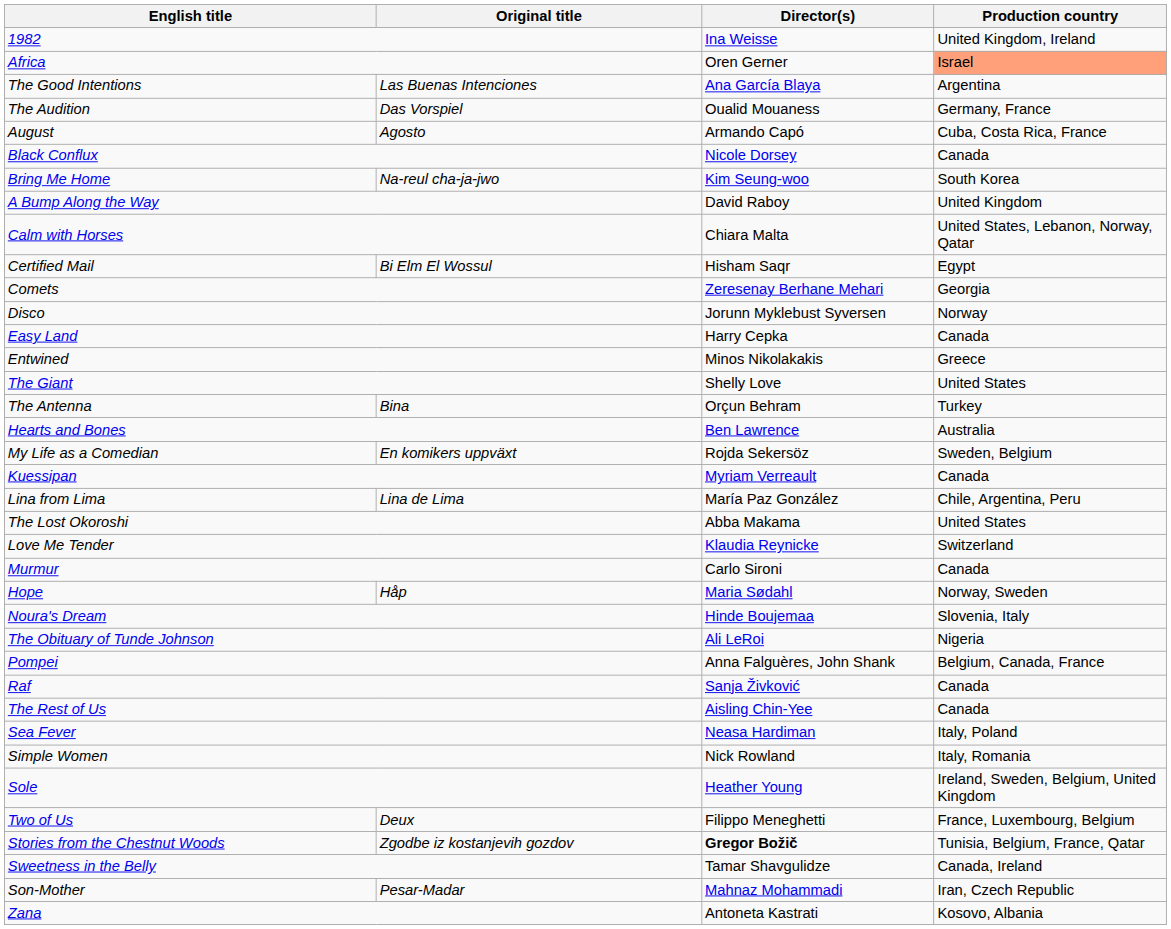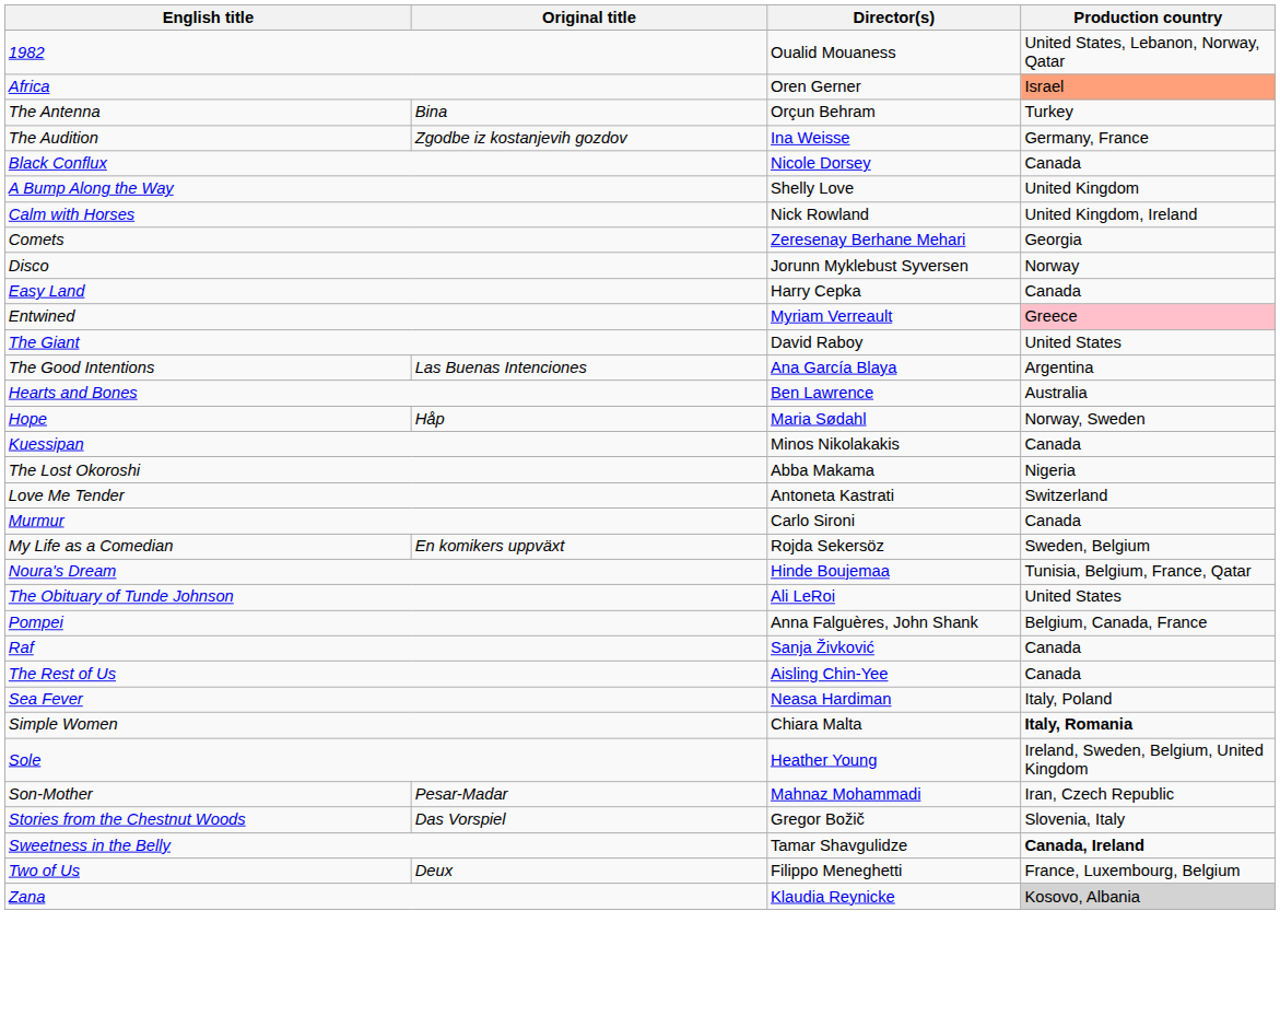 <table class="wikitable" width=100%>
 <tr>
 <th scope="col" width="32%">English title</th>
 <th scope="col" width="28%">Original title</th>
 <th scope="col" width="20%">Director(s)</th>
 <th scope="col" width="20%">Production country</th>
 </tr>
 <tr>
 <td colspan=2><em><a href='#'>1982</a></em></td>
-<td><a href='#'>Ina Weisse</a></td>
-<td>United Kingdom, Ireland</td>
+<td>Oualid Mouaness</td>
+<td>United States, Lebanon, Norway, Qatar</td>
 </tr>
 <tr>
 <td colspan=2><em><a href='#'>Africa</a></em></td>
 <td>Oren Gerner</td>
 <td style="background: lightsalmon;">Israel</td>
 </tr>
 <tr>
-<td><em>The Good Intentions</em></td>
-<td><em>Las Buenas Intenciones</em></td>
-<td><a href='#'>Ana García Blaya</a></td>
-<td>Argentina</td>
+<td><em>The Antenna</em></td>
+<td><em>Bina</em></td>
+<td>Orçun Behram</td>
+<td>Turkey</td>
 </tr>
 <tr>
 <td><em>The Audition</em></td>
-<td><em>Das Vorspiel</em></td>
-<td>Oualid Mouaness</td>
+<td><em>Zgodbe iz kostanjevih gozdov</em></td>
+<td><a href='#'>Ina Weisse</a></td>
 <td>Germany, France</td>
-</tr>
-<tr>
-<td><em>August</em></td>
-<td><em>Agosto</em></td>
-<td>Armando Capó</td>
-<td>Cuba, Costa Rica, France</td>
 </tr>
 <tr>
 <td colspan=2><em><a href='#'>Black Conflux</a></em></td>
 <td><a href='#'>Nicole Dorsey</a></td>
 <td>Canada</td>
 </tr>
 <tr>
-<td><em><a href='#'>Bring Me Home</a></em></td>
-<td><em>Na-reul cha-ja-jwo</em></td>
-<td><a href='#'>Kim Seung-woo</a></td>
-<td>South Korea</td>
-</tr>
-<tr>
 <td colspan=2><em><a href='#'>A Bump Along the Way</a></em></td>
-<td>David Raboy</td>
+<td>Shelly Love</td>
 <td>United Kingdom</td>
 </tr>
 <tr>
 <td colspan=2><em><a href='#'>Calm with Horses</a></em></td>
-<td>Chiara Malta</td>
-<td>United States, Lebanon, Norway, Qatar</td>
-</tr>
-<tr>
-<td><em>Certified Mail</em></td>
-<td><em>Bi Elm El Wossul</em></td>
-<td>Hisham Saqr</td>
-<td>Egypt</td>
+<td>Nick Rowland</td>
+<td>United Kingdom, Ireland</td>
 </tr>
 <tr>
 <td colspan=2><em>Comets</em></td>
 <td><a href='#'>Zeresenay Berhane Mehari</a></td>
 <td>Georgia</td>
 </tr>
 <tr>
 <td colspan=2><em>Disco</em></td>
 <td>Jorunn Myklebust Syversen</td>
 <td>Norway</td>
 </tr>
 <tr>
 <td colspan=2><em><a href='#'>Easy Land</a></em></td>
 <td>Harry Cepka</td>
 <td>Canada</td>
 </tr>
 <tr>
 <td colspan=2><em>Entwined</em></td>
-<td>Minos Nikolakakis</td>
-<td>Greece</td>
+<td><a href='#'>Myriam Verreault</a></td>
+<td style="background: pink;">Greece</td>
 </tr>
 <tr>
 <td colspan=2><em><a href='#'>The Giant</a></em></td>
-<td>Shelly Love</td>
+<td>David Raboy</td>
 <td>United States</td>
 </tr>
 <tr>
-<td><em>The Antenna</em></td>
-<td><em>Bina</em></td>
-<td>Orçun Behram</td>
-<td>Turkey</td>
+<td><em>The Good Intentions</em></td>
+<td><em>Las Buenas Intenciones</em></td>
+<td><a href='#'>Ana García Blaya</a></td>
+<td>Argentina</td>
 </tr>
 <tr>
 <td colspan=2><em><a href='#'>Hearts and Bones</a></em></td>
 <td><a href='#'>Ben Lawrence</a></td>
 <td>Australia</td>
+</tr>
+<tr>
+<td><em><a href='#'>Hope</a></em></td>
+<td><em>Håp</em></td>
+<td><a href='#'>Maria Sødahl</a></td>
+<td>Norway, Sweden</td>
+</tr>
+<tr>
+<td colspan=2><em><a href='#'>Kuessipan</a></em></td>
+<td>Minos Nikolakakis</td>
+<td>Canada</td>
+</tr>
+<tr>
+<td colspan=2><em>The Lost Okoroshi</em></td>
+<td>Abba Makama</td>
+<td>Nigeria</td>
+</tr>
+<tr>
+<td colspan=2><em>Love Me Tender</em></td>
+<td>Antoneta Kastrati</td>
+<td>Switzerland</td>
+</tr>
+<tr>
+<td colspan=2><em><a href='#'>Murmur</a></em></td>
+<td>Carlo Sironi</td>
+<td>Canada</td>
 </tr>
 <tr>
 <td><em>My Life as a Comedian</em></td>
 <td><em>En komikers uppväxt</em></td>
 <td>Rojda Sekersöz</td>
 <td>Sweden, Belgium</td>
 </tr>
 <tr>
-<td colspan=2><em><a href='#'>Kuessipan</a></em></td>
-<td><a href='#'>Myriam Verreault</a></td>
-<td>Canada</td>
-</tr>
-<tr>
-<td><em>Lina from Lima</em></td>
-<td><em>Lina de Lima</em></td>
-<td>María Paz González</td>
-<td>Chile, Argentina, Peru</td>
-</tr>
-<tr>
-<td colspan=2><em>The Lost Okoroshi</em></td>
-<td>Abba Makama</td>
-<td>United States</td>
-</tr>
-<tr>
-<td colspan=2><em>Love Me Tender</em></td>
-<td><a href='#'>Klaudia Reynicke</a></td>
-<td>Switzerland</td>
-</tr>
-<tr>
-<td colspan=2><em><a href='#'>Murmur</a></em></td>
-<td>Carlo Sironi</td>
-<td>Canada</td>
-</tr>
-<tr>
-<td><em><a href='#'>Hope</a></em></td>
-<td><em>Håp</em></td>
-<td><a href='#'>Maria Sødahl</a></td>
-<td>Norway, Sweden</td>
-</tr>
-<tr>
 <td colspan=2><em><a href='#'>Noura's Dream</a></em></td>
 <td><a href='#'>Hinde Boujemaa</a></td>
-<td>Slovenia, Italy</td>
+<td>Tunisia, Belgium, France, Qatar</td>
 </tr>
 <tr>
 <td colspan=2><em><a href='#'>The Obituary of Tunde Johnson</a></em></td>
 <td><a href='#'>Ali LeRoi</a></td>
-<td>Nigeria</td>
+<td>United States</td>
 </tr>
 <tr>
 <td colspan=2><em><a href='#'>Pompei</a></em></td>
 <td>Anna Falguères, John Shank</td>
 <td>Belgium, Canada, France</td>
 </tr>
 <tr>
 <td colspan=2><em><a href='#'>Raf</a></em></td>
 <td><a href='#'>Sanja Živković</a></td>
 <td>Canada</td>
 </tr>
 <tr>
 <td colspan=2><em><a href='#'>The Rest of Us</a></em></td>
 <td><a href='#'>Aisling Chin-Yee</a></td>
 <td>Canada</td>
 </tr>
 <tr>
 <td colspan=2><em><a href='#'>Sea Fever</a></em></td>
 <td><a href='#'>Neasa Hardiman</a></td>
 <td>Italy, Poland</td>
 </tr>
 <tr>
 <td colspan=2><em>Simple Women</em></td>
-<td>Nick Rowland</td>
-<td>Italy, Romania</td>
+<td>Chiara Malta</td>
+<td><strong>Italy, Romania</strong></td>
 </tr>
 <tr>
 <td colspan=2><em><a href='#'>Sole</a></em></td>
 <td><a href='#'>Heather Young</a></td>
 <td>Ireland, Sweden, Belgium, United Kingdom</td>
+</tr>
+<tr>
+<td><em>Son-Mother</em></td>
+<td><em>Pesar-Madar</em></td>
+<td><a href='#'>Mahnaz Mohammadi</a></td>
+<td>Iran, Czech Republic</td>
+</tr>
+<tr>
+<td><em><a href='#'>Stories from the Chestnut Woods</a></em></td>
+<td><em>Das Vorspiel</em></td>
+<td>Gregor Božič</td>
+<td>Slovenia, Italy</td>
+</tr>
+<tr>
+<td colspan=2><em><a href='#'>Sweetness in the Belly</a></em></td>
+<td>Tamar Shavgulidze</td>
+<td><strong>Canada, Ireland</strong></td>
 </tr>
 <tr>
 <td><em><a href='#'>Two of Us</a></em></td>
 <td><em>Deux</em></td>
 <td>Filippo Meneghetti</td>
 <td>France, Luxembourg, Belgium</td>
 </tr>
 <tr>
-<td><em><a href='#'>Stories from the Chestnut Woods</a></em></td>
-<td><em>Zgodbe iz kostanjevih gozdov</em></td>
-<td><strong>Gregor Božič</strong></td>
-<td>Tunisia, Belgium, France, Qatar</td>
-</tr>
-<tr>
-<td colspan=2><em><a href='#'>Sweetness in the Belly</a></em></td>
-<td>Tamar Shavgulidze</td>
-<td>Canada, Ireland</td>
-</tr>
-<tr>
-<td><em>Son-Mother</em></td>
-<td><em>Pesar-Madar</em></td>
-<td><a href='#'>Mahnaz Mohammadi</a></td>
-<td>Iran, Czech Republic</td>
-</tr>
-<tr>
 <td colspan=2><em><a href='#'>Zana</a></em></td>
-<td>Antoneta Kastrati</td>
-<td>Kosovo, Albania</td>
+<td><a href='#'>Klaudia Reynicke</a></td>
+<td style="background: lightgrey;">Kosovo, Albania</td>
 </tr>
 </table>
